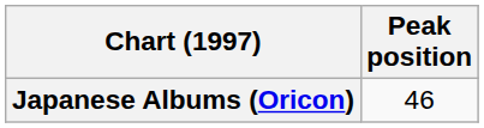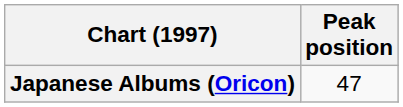 <table class="wikitable sortable plainrowheaders" style="text-align:center;">
 <tr>
 <th align="left">Chart (1997)</th>
 <th align="left">Peak<br>position</th>
 </tr>
 <tr>
 <th scope="row">Japanese Albums (<a href='#'>Oricon</a>)</th>
-<td>46</td>
+<td>47</td>
 </tr>
 </table>
